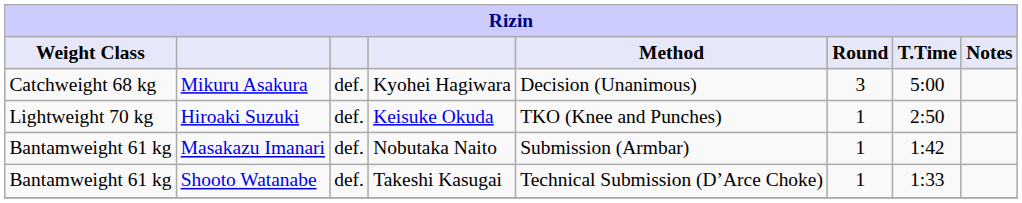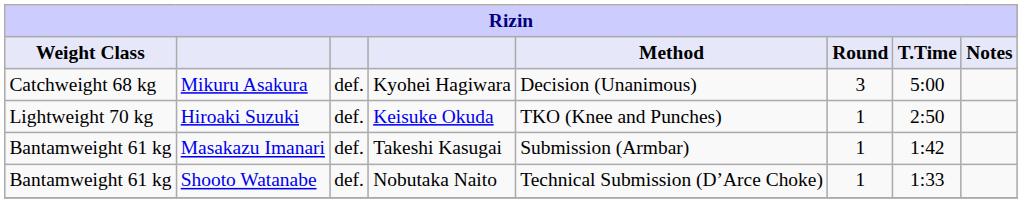 <table class="wikitable" style="font-size: 80%;">
 <tr>
 <th colspan="8" style="background-color: #ccf; color: #000080; text-align: center;"><strong>Rizin</strong></th>
 </tr>
 <tr>
 <th colspan="1" style="background-color: #E6E8FA; color: #000000; text-align: center;">Weight Class</th>
 <th colspan="1" style="background-color: #E6E8FA; color: #000000; text-align: center;"></th>
 <th colspan="1" style="background-color: #E6E8FA; color: #000000; text-align: center;"></th>
 <th colspan="1" style="background-color: #E6E8FA; color: #000000; text-align: center;"></th>
 <th colspan="1" style="background-color: #E6E8FA; color: #000000; text-align: center;">Method</th>
 <th colspan="1" style="background-color: #E6E8FA; color: #000000; text-align: center;">Round</th>
 <th colspan="1" style="background-color: #E6E8FA; color: #000000; text-align: center;">T.Time</th>
 <th colspan="1" style="background-color: #E6E8FA; color: #000000; text-align: center;">Notes</th>
 </tr>
 <tr>
 <td>Catchweight 68 kg</td>
 <td> <a href='#'>Mikuru Asakura</a></td>
 <td align=center>def.</td>
 <td> Kyohei Hagiwara</td>
 <td>Decision (Unanimous)</td>
 <td align=center>3</td>
 <td align=center>5:00</td>
 <td></td>
 </tr>
 <tr>
 <td>Lightweight 70 kg</td>
 <td> <a href='#'>Hiroaki Suzuki</a></td>
 <td align=center>def.</td>
 <td> <a href='#'>Keisuke Okuda</a></td>
 <td>TKO (Knee and Punches)</td>
 <td align=center>1</td>
 <td align=center>2:50</td>
 <td></td>
 </tr>
 <tr>
 <td>Bantamweight 61 kg</td>
 <td> <a href='#'>Masakazu Imanari</a></td>
 <td align=center>def.</td>
-<td> Nobutaka Naito</td>
+<td> Takeshi Kasugai</td>
 <td>Submission (Armbar)</td>
 <td align=center>1</td>
 <td align=center>1:42</td>
 <td></td>
 </tr>
 <tr>
 <td>Bantamweight 61 kg</td>
 <td> <a href='#'>Shooto Watanabe</a></td>
 <td align=center>def.</td>
-<td> Takeshi Kasugai</td>
+<td> Nobutaka Naito</td>
 <td>Technical Submission (D’Arce Choke)</td>
 <td align=center>1</td>
 <td align=center>1:33</td>
 <td></td>
 </tr>
 <tr>
 </tr>
 </table>
